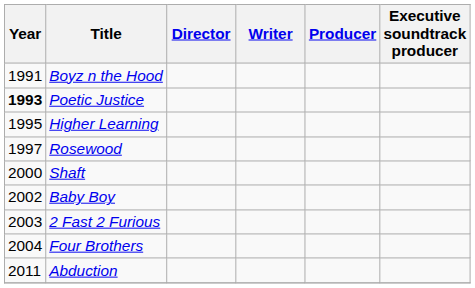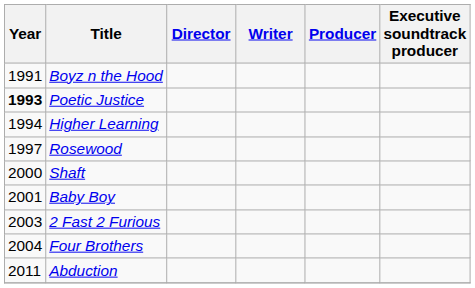 <table class="wikitable">
 <tr>
 <th>Year</th>
 <th>Title</th>
 <th width="65"><a href='#'>Director</a></th>
 <th width="65"><a href='#'>Writer</a></th>
 <th width="65"><a href='#'>Producer</a></th>
 <th width="65">Executive soundtrack producer</th>
 </tr>
 <tr>
 <td>1991</td>
 <td><em><a href='#'>Boyz n the Hood</a></em></td>
 <td></td>
 <td></td>
 <td></td>
 <td></td>
 </tr>
 <tr>
 <td><strong>1993</strong></td>
 <td><em><a href='#'>Poetic Justice</a></em></td>
 <td></td>
 <td></td>
 <td></td>
 <td></td>
 </tr>
 <tr>
-<td>1995</td>
+<td>1994</td>
 <td><em><a href='#'>Higher Learning</a></em></td>
 <td></td>
 <td></td>
 <td></td>
 <td></td>
 </tr>
 <tr>
 <td>1997</td>
 <td><em><a href='#'>Rosewood</a></em></td>
 <td></td>
 <td></td>
 <td></td>
 <td></td>
 </tr>
 <tr>
 <td>2000</td>
 <td><em><a href='#'>Shaft</a></em></td>
 <td></td>
 <td></td>
 <td></td>
 <td></td>
 </tr>
 <tr>
-<td>2002</td>
+<td>2001</td>
 <td><em><a href='#'>Baby Boy</a></em></td>
 <td></td>
 <td></td>
 <td></td>
 <td></td>
 </tr>
 <tr>
 <td>2003</td>
 <td><em><a href='#'>2 Fast 2 Furious</a></em></td>
 <td></td>
 <td></td>
 <td></td>
 <td></td>
 </tr>
 <tr>
 <td>2004</td>
 <td><em><a href='#'>Four Brothers</a></em></td>
 <td></td>
 <td></td>
 <td></td>
 <td></td>
 </tr>
 <tr>
 <td>2011</td>
 <td><em><a href='#'>Abduction</a></em></td>
 <td></td>
 <td></td>
 <td></td>
 <td></td>
 </tr>
 <tr>
 </tr>
 </table>
